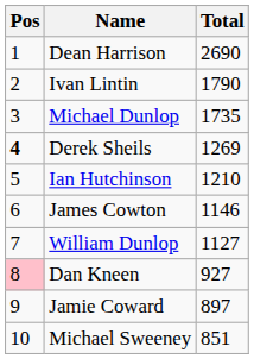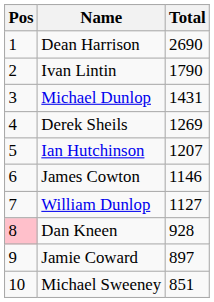 <table class="wikitable" border="1">
 <tr>
 <th>Pos</th>
 <th>Name</th>
 <th>Total</th>
 </tr>
 <tr>
 <td>1</td>
 <td>Dean Harrison</td>
 <td>2690</td>
 </tr>
 <tr>
 <td>2</td>
 <td>Ivan Lintin</td>
 <td>1790</td>
 </tr>
 <tr>
 <td>3</td>
 <td><a href='#'>Michael Dunlop</a></td>
-<td>1735</td>
+<td>1431</td>
 </tr>
 <tr>
-<td><strong>4</strong></td>
+<td>4</td>
 <td>Derek Sheils</td>
 <td>1269</td>
 </tr>
 <tr>
 <td>5</td>
 <td><a href='#'>Ian Hutchinson</a></td>
-<td>1210</td>
+<td>1207</td>
 </tr>
 <tr>
 <td>6</td>
 <td>James Cowton</td>
 <td>1146</td>
 </tr>
 <tr>
 <td>7</td>
 <td><a href='#'>William Dunlop</a></td>
 <td>1127</td>
 </tr>
 <tr>
 <td style="background: pink;">8</td>
 <td>Dan Kneen</td>
-<td>927</td>
+<td>928</td>
 </tr>
 <tr>
 <td>9</td>
 <td>Jamie Coward</td>
 <td>897</td>
 </tr>
 <tr>
 <td>10</td>
 <td>Michael Sweeney</td>
 <td>851</td>
 </tr>
 </table>
